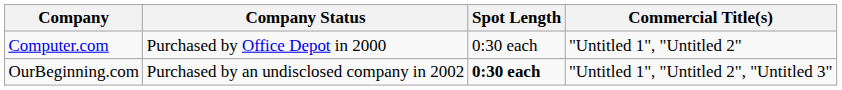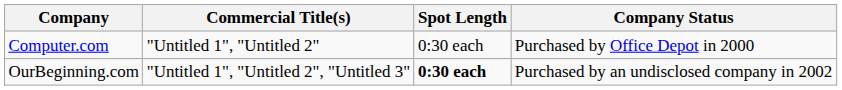 <table class="wikitable">
 <tr>
 <th>Company</th>
+<th>Commercial Title(s)</th>
+<th>Spot Length</th>
 <th>Company Status</th>
-<th>Spot Length</th>
-<th>Commercial Title(s)</th>
 </tr>
 <tr>
 <td><a href='#'>Computer.com</a></td>
+<td>"Untitled 1", "Untitled 2"</td>
+<td>0:30 each</td>
 <td>Purchased by <a href='#'>Office Depot</a> in 2000</td>
-<td>0:30 each</td>
-<td>"Untitled 1", "Untitled 2"</td>
 </tr>
 <tr>
 <td>OurBeginning.com</td>
+<td>"Untitled 1", "Untitled 2", "Untitled 3"</td>
+<td><strong>0:30 each</strong></td>
 <td>Purchased by an undisclosed company in 2002</td>
-<td><strong>0:30 each</strong></td>
-<td>"Untitled 1", "Untitled 2", "Untitled 3"</td>
 </tr>
 </table>
